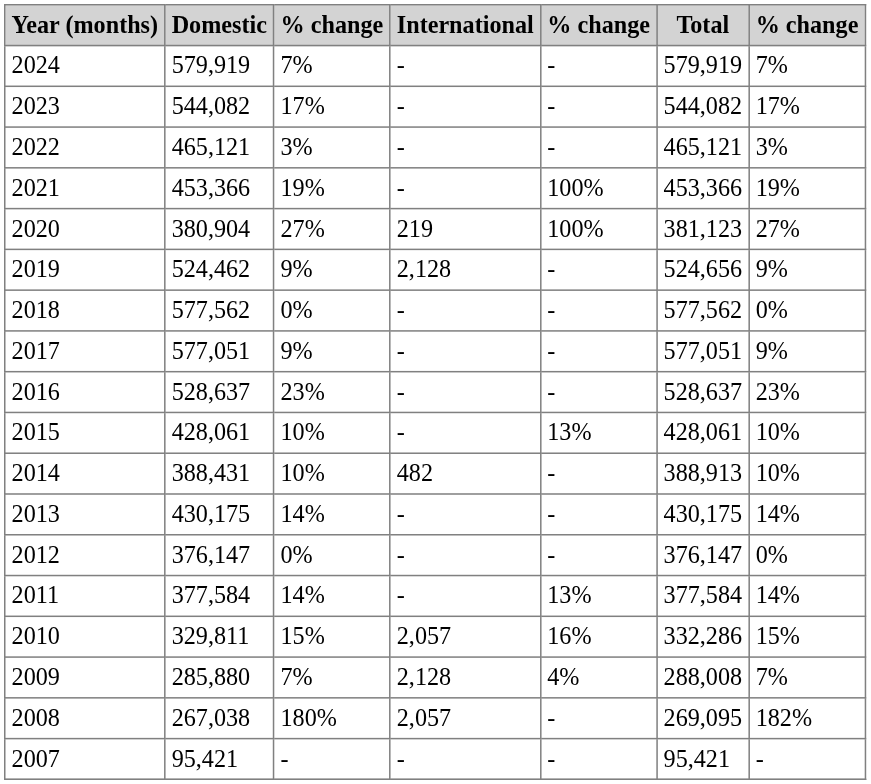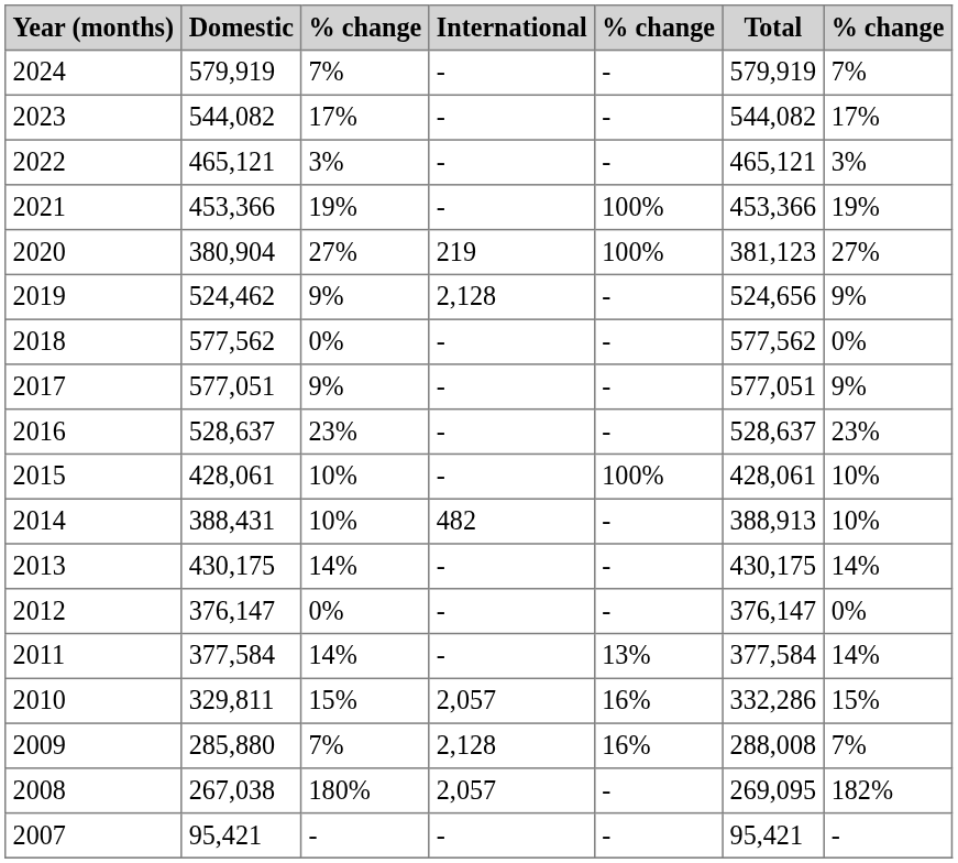 <table class="toccolours" border="1" cellpadding="4" style="border-collapse:collapse">
 <tr bgcolor=lightgrey>
 <th>Year (months)</th>
 <th>Domestic</th>
 <th>% change</th>
 <th>International</th>
 <th>% change</th>
 <th>Total</th>
 <th>% change</th>
 </tr>
 <tr>
 <td>2024</td>
 <td>579,919</td>
 <td> 7%</td>
 <td>-</td>
 <td>-</td>
 <td>579,919</td>
 <td> 7%</td>
 </tr>
 <tr>
 <td>2023</td>
 <td>544,082</td>
 <td> 17%</td>
 <td>-</td>
 <td>-</td>
 <td>544,082</td>
 <td> 17%</td>
 </tr>
 <tr>
 <td>2022</td>
 <td>465,121</td>
 <td> 3%</td>
 <td>-</td>
 <td>-</td>
 <td>465,121</td>
 <td> 3%</td>
 </tr>
 <tr>
 <td>2021</td>
 <td>453,366</td>
 <td> 19%</td>
 <td>-</td>
 <td> 100%</td>
 <td>453,366</td>
 <td> 19%</td>
 </tr>
 <tr>
 <td>2020</td>
 <td>380,904</td>
 <td> 27%</td>
 <td>219</td>
 <td> 100%</td>
 <td>381,123</td>
 <td> 27%</td>
 </tr>
 <tr>
 <td>2019</td>
 <td>524,462</td>
 <td> 9%</td>
 <td>2,128</td>
 <td>-</td>
 <td>524,656</td>
 <td> 9%</td>
 </tr>
 <tr>
 <td>2018</td>
 <td>577,562</td>
 <td> 0%</td>
 <td>-</td>
 <td>-</td>
 <td>577,562</td>
 <td> 0%</td>
 </tr>
 <tr>
 <td>2017</td>
 <td>577,051</td>
 <td> 9%</td>
 <td>-</td>
 <td>-</td>
 <td>577,051</td>
 <td> 9%</td>
 </tr>
 <tr>
 <td>2016</td>
 <td>528,637</td>
 <td> 23%</td>
 <td>-</td>
 <td>-</td>
 <td>528,637</td>
 <td> 23%</td>
 </tr>
 <tr>
 <td>2015</td>
 <td>428,061</td>
 <td> 10%</td>
 <td>-</td>
-<td> 13%</td>
+<td> 100%</td>
 <td>428,061</td>
 <td> 10%</td>
 </tr>
 <tr>
 <td>2014</td>
 <td>388,431</td>
 <td> 10%</td>
 <td>482</td>
 <td>-</td>
 <td>388,913</td>
 <td> 10%</td>
 </tr>
 <tr>
 <td>2013</td>
 <td>430,175</td>
 <td> 14%</td>
 <td>-</td>
 <td>-</td>
 <td>430,175</td>
 <td> 14%</td>
 </tr>
 <tr>
 <td>2012</td>
 <td>376,147</td>
 <td> 0%</td>
 <td>-</td>
 <td>-</td>
 <td>376,147</td>
 <td> 0%</td>
 </tr>
 <tr>
 <td>2011</td>
 <td>377,584</td>
 <td> 14%</td>
 <td>-</td>
 <td> 13%</td>
 <td>377,584</td>
 <td> 14%</td>
 </tr>
 <tr>
 <td>2010</td>
 <td>329,811</td>
 <td> 15%</td>
 <td>2,057</td>
 <td> 16%</td>
 <td>332,286</td>
 <td> 15%</td>
 </tr>
 <tr>
 <td>2009</td>
 <td>285,880</td>
 <td> 7%</td>
 <td>2,128</td>
-<td> 4%</td>
+<td> 16%</td>
 <td>288,008</td>
 <td> 7%</td>
 </tr>
 <tr>
 <td>2008</td>
 <td>267,038</td>
 <td> 180%</td>
 <td>2,057</td>
 <td>-</td>
 <td>269,095</td>
 <td> 182%</td>
 </tr>
 <tr>
 <td>2007</td>
 <td>95,421</td>
 <td>-</td>
 <td>-</td>
 <td>-</td>
 <td>95,421</td>
 <td>-</td>
 </tr>
 <tr>
 </tr>
 </table>
